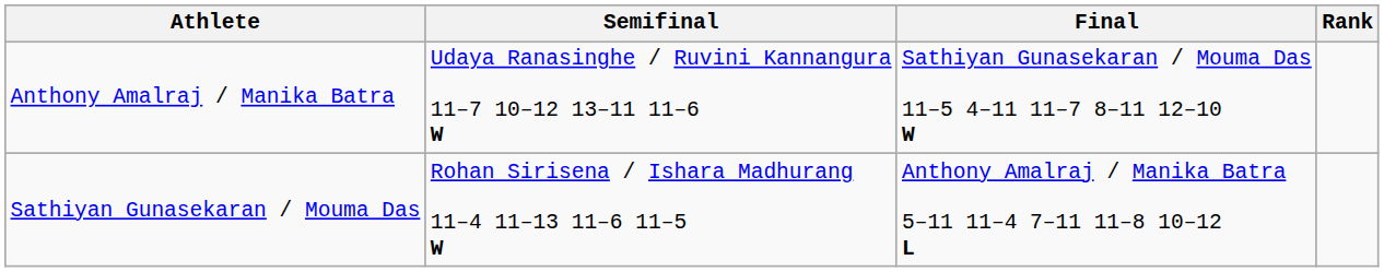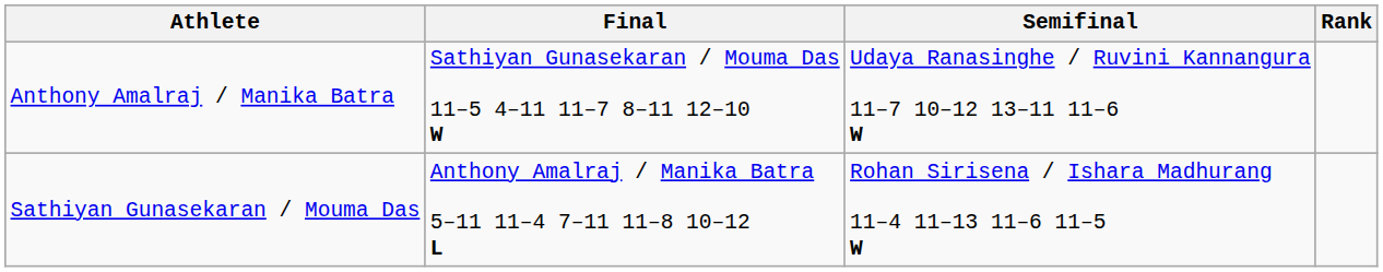 <table class="wikitable" style="font-size:90%;" style="text-align:center;">
 <tr>
 <th>Athlete</th>
+<th>Final</th>
 <th>Semifinal</th>
-<th>Final</th>
 <th>Rank</th>
 </tr>
 <tr>
 <td><a href='#'>Anthony Amalraj</a> / <a href='#'>Manika Batra</a></td>
+<td><a href='#'>Sathiyan Gunasekaran</a> / <a href='#'>Mouma Das</a><br><br>11–5 4–11 11–7 8–11 12–10<br><strong>W</strong></td>
 <td><a href='#'>Udaya Ranasinghe</a> / <a href='#'>Ruvini Kannangura</a><br><br>11–7 10–12 13–11 11–6<br><strong>W</strong></td>
-<td><a href='#'>Sathiyan Gunasekaran</a> / <a href='#'>Mouma Das</a><br><br>11–5 4–11 11–7 8–11 12–10<br><strong>W</strong></td>
 <td></td>
 </tr>
 <tr>
 <td><a href='#'>Sathiyan Gunasekaran</a> / <a href='#'>Mouma Das</a></td>
+<td><a href='#'>Anthony Amalraj</a> / <a href='#'>Manika Batra</a><br><br>5–11 11–4 7–11 11–8 10–12<br><strong>L</strong></td>
 <td><a href='#'>Rohan Sirisena</a> / <a href='#'>Ishara Madhurang</a><br><br>11–4 11–13 11–6 11–5<br><strong>W</strong></td>
-<td><a href='#'>Anthony Amalraj</a> / <a href='#'>Manika Batra</a><br><br>5–11 11–4 7–11 11–8 10–12<br><strong>L</strong></td>
 <td></td>
 </tr>
 </table>
